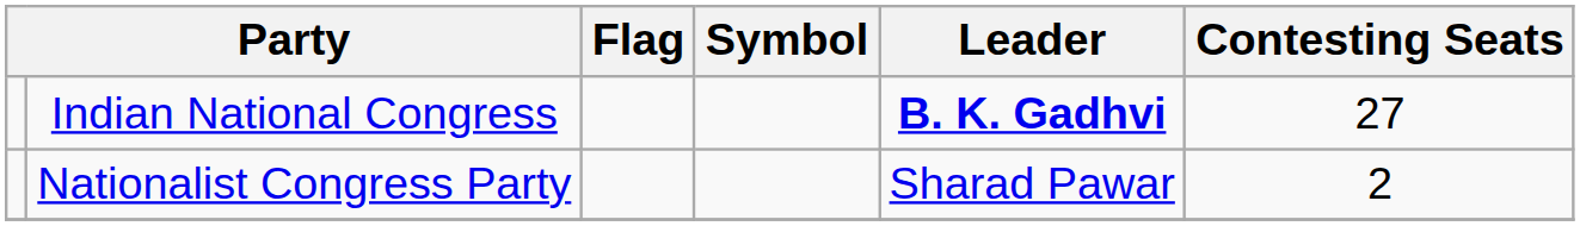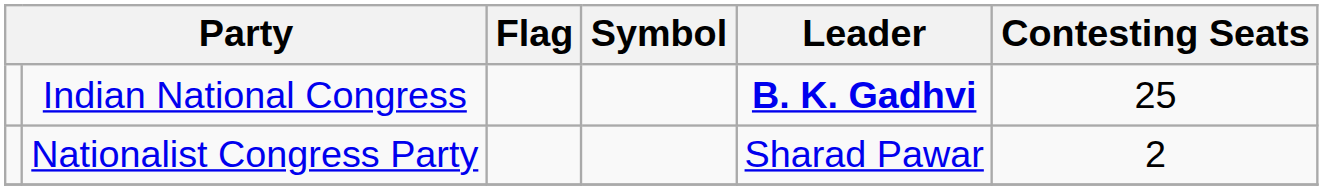 <table class="wikitable " style="text-align:center">
 <tr>
 <th colspan="2">Party</th>
 <th>Flag</th>
 <th>Symbol</th>
 <th>Leader</th>
 <th>Contesting Seats</th>
 </tr>
 <tr>
 <td></td>
 <td><a href='#'>Indian National Congress</a></td>
 <td></td>
 <td></td>
 <td><strong><a href='#'>B. K. Gadhvi</a></strong></td>
-<td>27</td>
+<td>25</td>
 </tr>
 <tr>
 <td></td>
 <td><a href='#'>Nationalist Congress Party</a></td>
 <td></td>
 <td></td>
 <td><a href='#'>Sharad Pawar</a></td>
 <td>2</td>
 </tr>
 <tr>
 </tr>
 </table>
